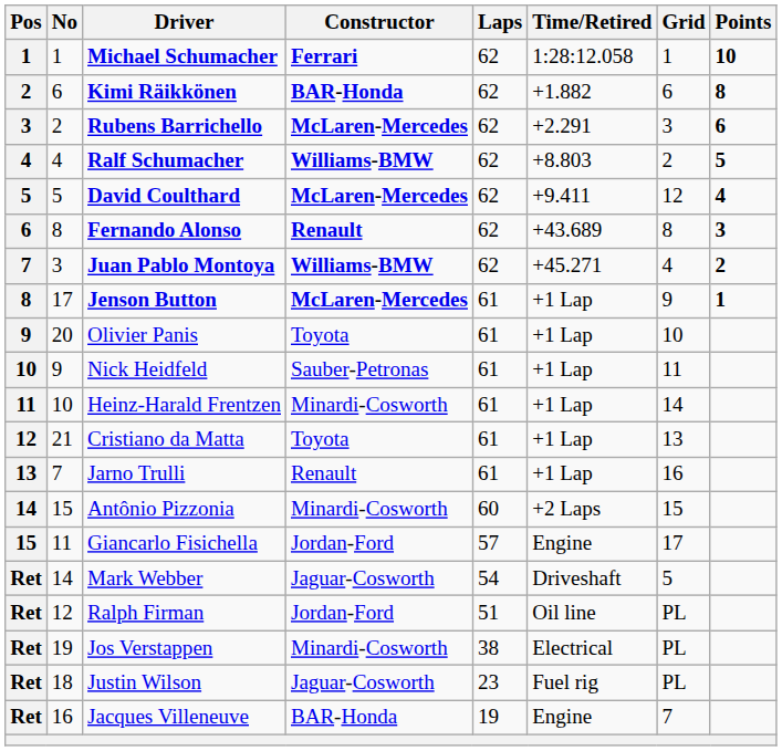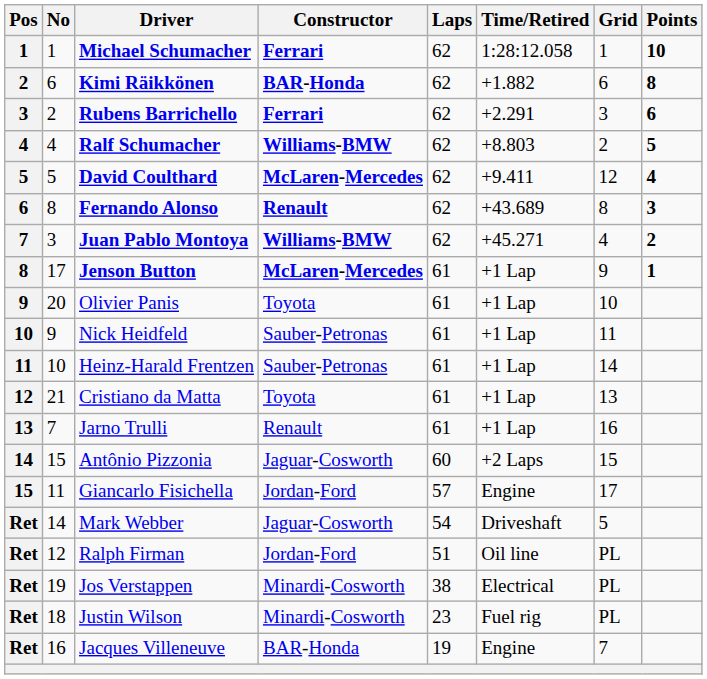 <table class="wikitable sortable" style="font-size: 85%;">
 <tr>
 <th>Pos</th>
 <th>No</th>
 <th>Driver</th>
 <th>Constructor</th>
 <th>Laps</th>
 <th>Time/Retired</th>
 <th>Grid</th>
 <th>Points</th>
 </tr>
 <tr>
 <th>1</th>
 <td>1</td>
 <td> <strong><a href='#'>Michael Schumacher</a></strong></td>
 <td><strong><a href='#'>Ferrari</a></strong></td>
 <td>62</td>
 <td>1:28:12.058</td>
 <td>1</td>
 <td><strong>10</strong></td>
 </tr>
 <tr>
 <th>2</th>
 <td>6</td>
 <td> <strong><a href='#'>Kimi Räikkönen</a></strong></td>
 <td><strong><a href='#'>BAR</a>-<a href='#'>Honda</a></strong></td>
 <td>62</td>
 <td>+1.882</td>
 <td>6</td>
 <td><strong>8</strong></td>
 </tr>
 <tr>
 <th>3</th>
 <td>2</td>
 <td> <strong><a href='#'>Rubens Barrichello</a></strong></td>
-<td><strong><a href='#'>McLaren</a>-<a href='#'>Mercedes</a></strong></td>
+<td><strong><a href='#'>Ferrari</a></strong></td>
 <td>62</td>
 <td>+2.291</td>
 <td>3</td>
 <td><strong>6</strong></td>
 </tr>
 <tr>
 <th>4</th>
 <td>4</td>
 <td> <strong><a href='#'>Ralf Schumacher</a></strong></td>
 <td><strong><a href='#'>Williams</a>-<a href='#'>BMW</a></strong></td>
 <td>62</td>
 <td>+8.803</td>
 <td>2</td>
 <td><strong>5</strong></td>
 </tr>
 <tr>
 <th>5</th>
 <td>5</td>
 <td> <strong><a href='#'>David Coulthard</a></strong></td>
 <td><strong><a href='#'>McLaren</a>-<a href='#'>Mercedes</a></strong></td>
 <td>62</td>
 <td>+9.411</td>
 <td>12</td>
 <td><strong>4</strong></td>
 </tr>
 <tr>
 <th>6</th>
 <td>8</td>
 <td> <strong><a href='#'>Fernando Alonso</a></strong></td>
 <td><strong><a href='#'>Renault</a></strong></td>
 <td>62</td>
 <td>+43.689</td>
 <td>8</td>
 <td><strong>3</strong></td>
 </tr>
 <tr>
 <th>7</th>
 <td>3</td>
 <td> <strong><a href='#'>Juan Pablo Montoya</a></strong></td>
 <td><strong><a href='#'>Williams</a>-<a href='#'>BMW</a></strong></td>
 <td>62</td>
 <td>+45.271</td>
 <td>4</td>
 <td><strong>2</strong></td>
 </tr>
 <tr>
 <th>8</th>
 <td>17</td>
 <td> <strong><a href='#'>Jenson Button</a></strong></td>
 <td><strong><a href='#'>McLaren</a>-<a href='#'>Mercedes</a></strong></td>
 <td>61</td>
 <td>+1 Lap</td>
 <td>9</td>
 <td><strong>1</strong></td>
 </tr>
 <tr>
 <th>9</th>
 <td>20</td>
 <td> <a href='#'>Olivier Panis</a></td>
 <td><a href='#'>Toyota</a></td>
 <td>61</td>
 <td>+1 Lap</td>
 <td>10</td>
 <td> </td>
 </tr>
 <tr>
 <th>10</th>
 <td>9</td>
 <td> <a href='#'>Nick Heidfeld</a></td>
 <td><a href='#'>Sauber</a>-<a href='#'>Petronas</a></td>
 <td>61</td>
 <td>+1 Lap</td>
 <td>11</td>
 <td> </td>
 </tr>
 <tr>
 <th>11</th>
 <td>10</td>
 <td> <a href='#'>Heinz-Harald Frentzen</a></td>
-<td><a href='#'>Minardi</a>-<a href='#'>Cosworth</a></td>
+<td><a href='#'>Sauber</a>-<a href='#'>Petronas</a></td>
 <td>61</td>
 <td>+1 Lap</td>
 <td>14</td>
 <td> </td>
 </tr>
 <tr>
 <th>12</th>
 <td>21</td>
 <td> <a href='#'>Cristiano da Matta</a></td>
 <td><a href='#'>Toyota</a></td>
 <td>61</td>
 <td>+1 Lap</td>
 <td>13</td>
 <td> </td>
 </tr>
 <tr>
 <th>13</th>
 <td>7</td>
 <td> <a href='#'>Jarno Trulli</a></td>
 <td><a href='#'>Renault</a></td>
 <td>61</td>
 <td>+1 Lap</td>
 <td>16</td>
 <td> </td>
 </tr>
 <tr>
 <th>14</th>
 <td>15</td>
 <td> <a href='#'>Antônio Pizzonia</a></td>
-<td><a href='#'>Minardi</a>-<a href='#'>Cosworth</a></td>
+<td><a href='#'>Jaguar</a>-<a href='#'>Cosworth</a></td>
 <td>60</td>
 <td>+2 Laps</td>
 <td>15</td>
 <td> </td>
 </tr>
 <tr>
 <th>15</th>
 <td>11</td>
 <td> <a href='#'>Giancarlo Fisichella</a></td>
 <td><a href='#'>Jordan</a>-<a href='#'>Ford</a></td>
 <td>57</td>
 <td>Engine</td>
 <td>17</td>
 <td> </td>
 </tr>
 <tr>
 <th>Ret</th>
 <td>14</td>
 <td> <a href='#'>Mark Webber</a></td>
 <td><a href='#'>Jaguar</a>-<a href='#'>Cosworth</a></td>
 <td>54</td>
 <td>Driveshaft</td>
 <td>5</td>
 <td> </td>
 </tr>
 <tr>
 <th>Ret</th>
 <td>12</td>
 <td> <a href='#'>Ralph Firman</a></td>
 <td><a href='#'>Jordan</a>-<a href='#'>Ford</a></td>
 <td>51</td>
 <td>Oil line</td>
 <td>PL</td>
 <td> </td>
 </tr>
 <tr>
 <th>Ret</th>
 <td>19</td>
 <td> <a href='#'>Jos Verstappen</a></td>
 <td><a href='#'>Minardi</a>-<a href='#'>Cosworth</a></td>
 <td>38</td>
 <td>Electrical</td>
 <td>PL</td>
 <td> </td>
 </tr>
 <tr>
 <th>Ret</th>
 <td>18</td>
 <td> <a href='#'>Justin Wilson</a></td>
-<td><a href='#'>Jaguar</a>-<a href='#'>Cosworth</a></td>
+<td><a href='#'>Minardi</a>-<a href='#'>Cosworth</a></td>
 <td>23</td>
 <td>Fuel rig</td>
 <td>PL</td>
 <td> </td>
 </tr>
 <tr>
 <th>Ret</th>
 <td>16</td>
 <td> <a href='#'>Jacques Villeneuve</a></td>
 <td><a href='#'>BAR</a>-<a href='#'>Honda</a></td>
 <td>19</td>
 <td>Engine</td>
 <td>7</td>
 <td> </td>
 </tr>
 <tr>
 <th colspan="8"></th>
 </tr>
 </table>
